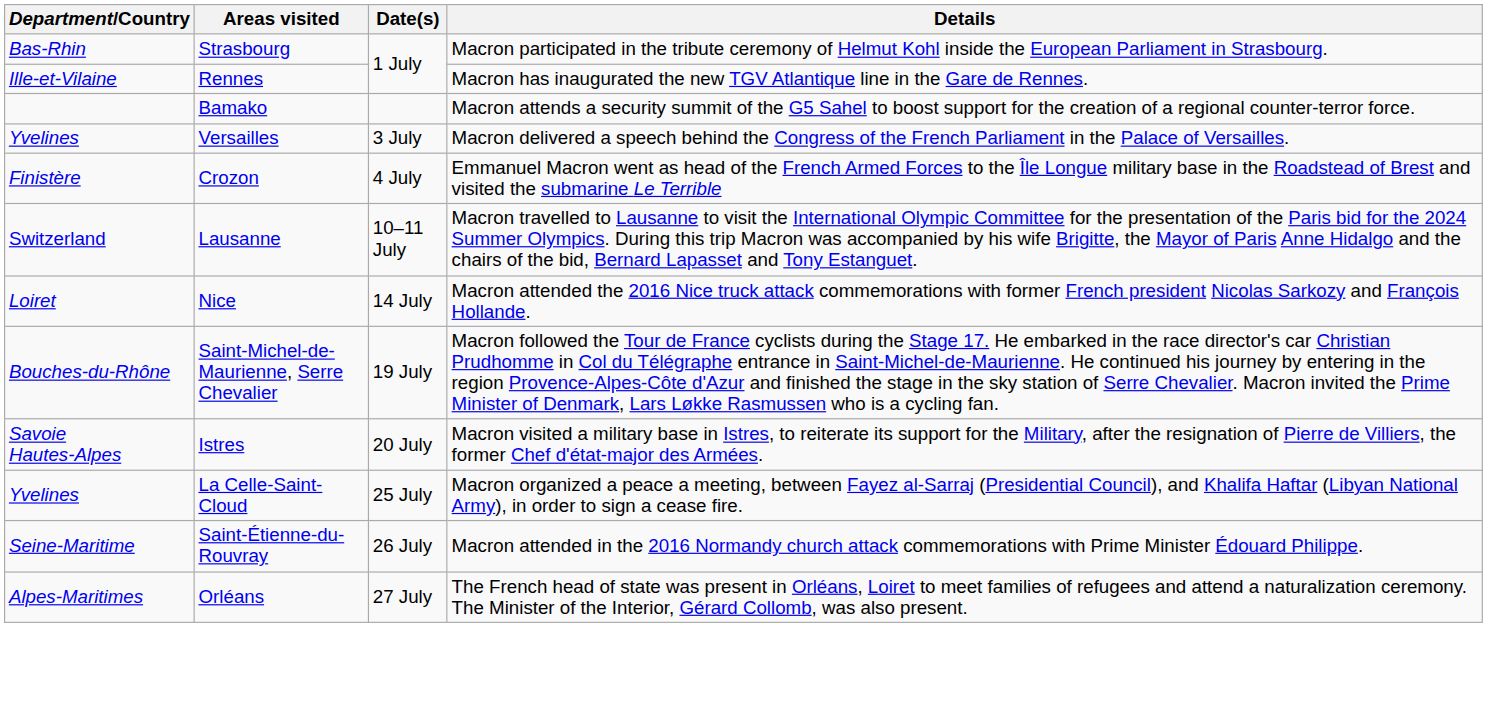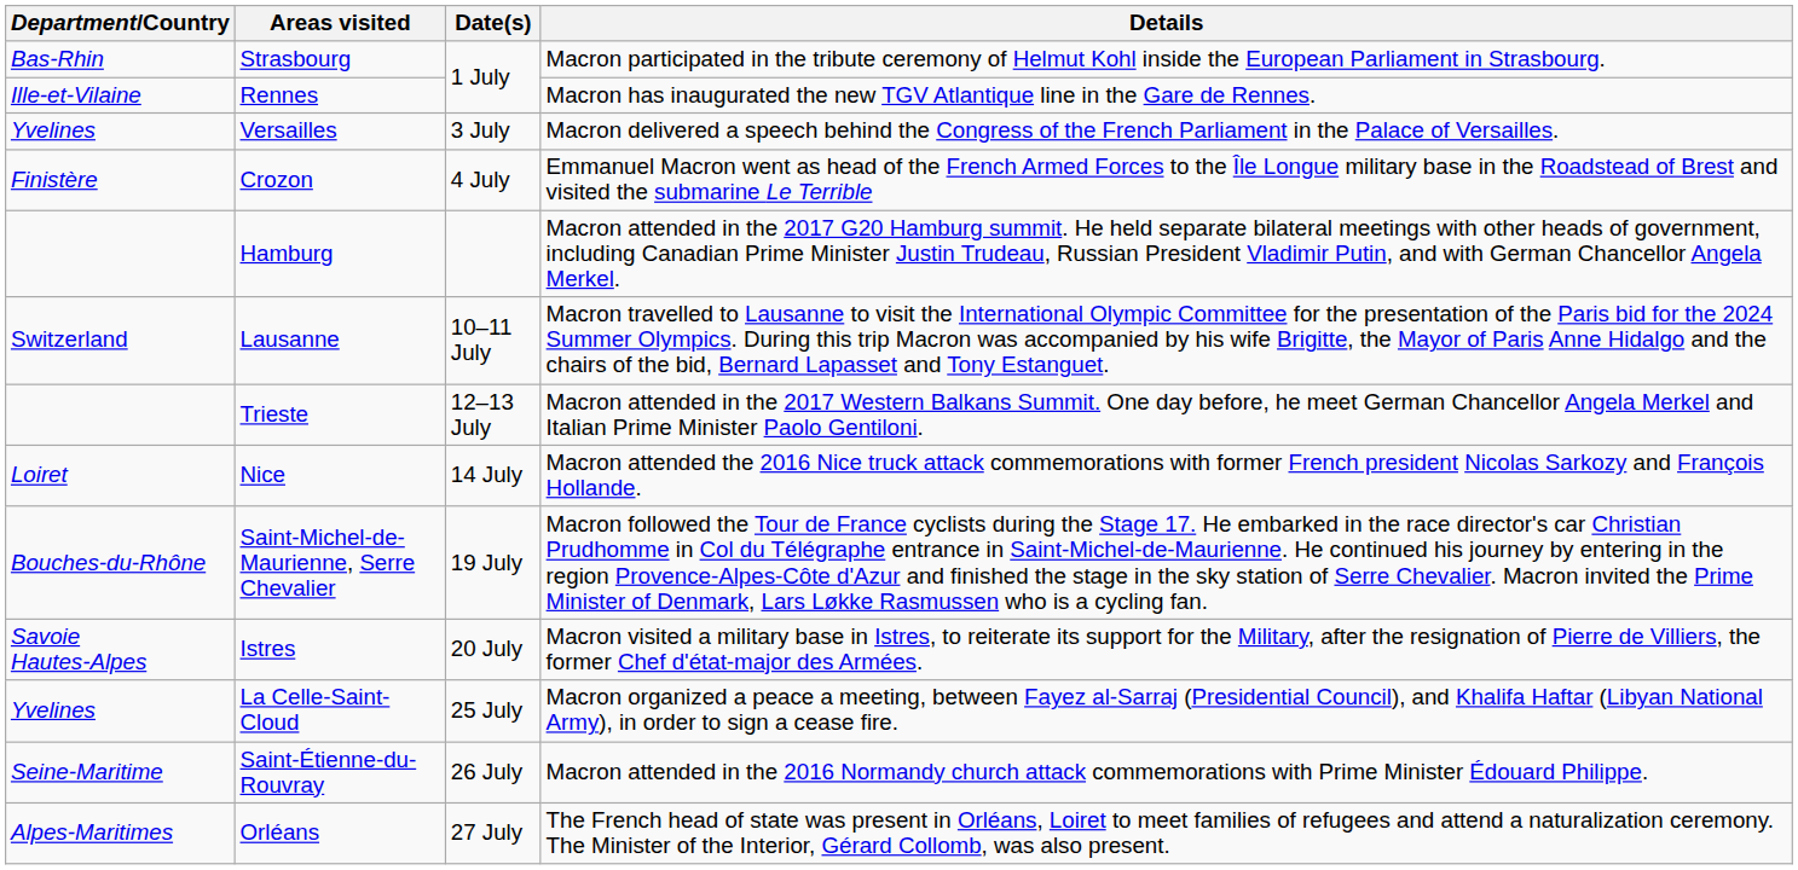 <table class="wikitable sortable outercollapse" style="margin: 1em auto 1em auto">
 <tr>
 <th width=150><em>Department</em>/Country</th>
 <th>Areas visited</th>
 <th width=60>Date(s)</th>
 <th>Details</th>
 </tr>
 <tr>
 <td> <em><a href='#'>Bas-Rhin</a></em></td>
 <td><a href='#'>Strasbourg</a></td>
 <td rowspan="2">1 July</td>
 <td>Macron participated in the tribute ceremony of <a href='#'>Helmut Kohl</a> inside the <a href='#'>European Parliament in Strasbourg</a>.</td>
 </tr>
 <tr>
 <td> <em><a href='#'>Ille-et-Vilaine</a></em></td>
 <td><a href='#'>Rennes</a></td>
 <td>Macron has inaugurated the new <a href='#'>TGV Atlantique</a> line in the <a href='#'>Gare de Rennes</a>.</td>
 </tr>
 <tr>
-<td></td>
-<td><a href='#'>Bamako</a></td>
-<td></td>
-<td>Macron attends a security summit of the <a href='#'>G5 Sahel</a> to boost support for the creation of a regional counter-terror force.</td>
-</tr>
-<tr>
 <td> <em><a href='#'>Yvelines</a></em></td>
 <td><a href='#'>Versailles</a></td>
 <td>3 July</td>
 <td>Macron delivered a speech behind the <a href='#'>Congress of the French Parliament</a> in the <a href='#'>Palace of Versailles</a>.</td>
 </tr>
 <tr>
 <td> <em><a href='#'>Finistère</a></em></td>
 <td><a href='#'>Crozon</a></td>
 <td>4 July</td>
 <td>Emmanuel Macron went as head of the <a href='#'>French Armed Forces</a> to the <a href='#'>Île Longue</a> military base in the <a href='#'>Roadstead of Brest</a> and visited the <a href='#'>submarine <em>Le Terrible</em></a></td>
 </tr>
 <tr>
+<td></td>
+<td><a href='#'>Hamburg</a></td>
+<td></td>
+<td>Macron attended in the <a href='#'>2017 G20 Hamburg summit</a>. He held separate bilateral meetings with other heads of government, including Canadian Prime Minister <a href='#'>Justin Trudeau</a>, Russian President <a href='#'>Vladimir Putin</a>, and with German Chancellor <a href='#'>Angela Merkel</a>.</td>
+</tr>
+<tr>
 <td> <a href='#'>Switzerland</a></td>
 <td><a href='#'>Lausanne</a></td>
 <td>10–11 July</td>
 <td>Macron travelled to <a href='#'>Lausanne</a> to visit the <a href='#'>International Olympic Committee</a> for the presentation of the <a href='#'>Paris bid for the 2024 Summer Olympics</a>. During this trip Macron was accompanied by his wife <a href='#'>Brigitte</a>, the <a href='#'>Mayor of Paris</a> <a href='#'>Anne Hidalgo</a> and the chairs of the bid, <a href='#'>Bernard Lapasset</a> and <a href='#'>Tony Estanguet</a>.</td>
+</tr>
+<tr>
+<td></td>
+<td><a href='#'>Trieste</a></td>
+<td>12–13 July</td>
+<td>Macron attended in the <a href='#'>2017 Western Balkans Summit.</a> One day before, he meet German Chancellor <a href='#'>Angela Merkel</a> and Italian Prime Minister <a href='#'>Paolo Gentiloni</a>.</td>
 </tr>
 <tr>
 <td> <em><a href='#'>Loiret</a></em></td>
 <td><a href='#'>Nice</a></td>
 <td>14 July</td>
 <td>Macron attended the <a href='#'>2016 Nice truck attack</a> commemorations with former <a href='#'>French president</a> <a href='#'>Nicolas Sarkozy</a> and <a href='#'>François Hollande</a>.</td>
 </tr>
 <tr>
 <td> <em><a href='#'>Bouches-du-Rhône</a></em></td>
 <td><a href='#'>Saint-Michel-de-Maurienne</a>, <a href='#'>Serre Chevalier</a></td>
 <td>19 July</td>
 <td>Macron followed the <a href='#'>Tour de France</a> cyclists during the <a href='#'>Stage 17.</a> He embarked in the race director's car <a href='#'>Christian Prudhomme</a> in <a href='#'>Col du Télégraphe</a> entrance in <a href='#'>Saint-Michel-de-Maurienne</a>. He continued his journey by entering in the region <a href='#'>Provence-Alpes-Côte d'Azur</a> and finished the stage in the sky station of <a href='#'>Serre Chevalier</a>. Macron invited the <a href='#'>Prime Minister of Denmark</a>, <a href='#'>Lars Løkke Rasmussen</a> who is a cycling fan.</td>
 </tr>
 <tr>
 <td> <em><a href='#'>Savoie</a></em><br> <em><a href='#'>Hautes-Alpes</a></em></td>
 <td><a href='#'>Istres</a></td>
 <td>20 July</td>
 <td>Macron visited a military base in <a href='#'>Istres</a>, to reiterate its support for the <a href='#'>Military</a>, after the resignation of <a href='#'>Pierre de Villiers</a>, the former <a href='#'>Chef d'état-major des Armées</a>.</td>
 </tr>
 <tr>
 <td> <em><a href='#'>Yvelines</a></em></td>
 <td><a href='#'>La Celle-Saint-Cloud</a></td>
 <td>25 July</td>
 <td>Macron organized a peace a meeting, between <a href='#'>Fayez al-Sarraj</a> (<a href='#'>Presidential Council</a>), and <a href='#'>Khalifa Haftar</a> (<a href='#'>Libyan National Army</a>), in order to sign a cease fire.</td>
 </tr>
 <tr>
 <td><em> <a href='#'>Seine-Maritime</a></em></td>
 <td><a href='#'>Saint-Étienne-du-Rouvray</a></td>
 <td>26 July</td>
 <td>Macron attended in the <a href='#'>2016 Normandy church attack</a> commemorations with Prime Minister <a href='#'>Édouard Philippe</a>.</td>
 </tr>
 <tr>
 <td> <em><a href='#'>Alpes-Maritimes</a></em></td>
 <td><a href='#'>Orléans</a></td>
 <td>27 July</td>
 <td>The French head of state was present in <a href='#'>Orléans</a>, <a href='#'>Loiret</a> to meet families of refugees and attend a naturalization ceremony. The Minister of the Interior, <a href='#'>Gérard Collomb</a>, was also present.</td>
 </tr>
 </table>
